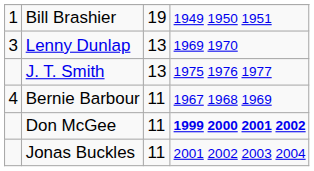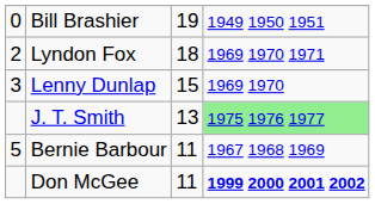 <table class="wikitable">
 <tr>
 </tr>
 <tr>
-<td>1</td>
+<td>0</td>
 <td>Bill Brashier</td>
 <td>19</td>
 <td style="font-size:80%;"><a href='#'>1949</a> <a href='#'>1950</a> <a href='#'>1951</a></td>
 </tr>
 <tr>
+<td>2</td>
+<td>Lyndon Fox</td>
+<td>18</td>
+<td style="font-size:80%;"><a href='#'>1969</a> <a href='#'>1970</a> <a href='#'>1971</a></td>
+</tr>
+<tr>
 <td>3</td>
 <td><a href='#'>Lenny Dunlap</a></td>
-<td>13</td>
+<td>15</td>
 <td style="font-size:80%;"><a href='#'>1969</a> <a href='#'>1970</a></td>
 </tr>
 <tr>
 <td></td>
 <td><a href='#'>J. T. Smith</a></td>
 <td>13</td>
-<td style="font-size:80%;"><a href='#'>1975</a> <a href='#'>1976</a> <a href='#'>1977</a></td>
+<td style="background: lightgreen; font-size:80%;"><a href='#'>1975</a> <a href='#'>1976</a> <a href='#'>1977</a></td>
 </tr>
 <tr>
-<td>4</td>
+<td>5</td>
 <td>Bernie Barbour</td>
 <td>11</td>
 <td style="font-size:80%;"><a href='#'>1967</a> <a href='#'>1968</a> <a href='#'>1969</a></td>
 </tr>
 <tr>
 <td></td>
 <td>Don McGee</td>
 <td>11</td>
 <td style="font-size:80%;"><strong><a href='#'>1999</a> <a href='#'>2000</a> <a href='#'>2001</a> <a href='#'>2002</a></strong></td>
 </tr>
-<tr>
-<td></td>
-<td>Jonas Buckles</td>
-<td>11</td>
-<td style="font-size:80%;"><a href='#'>2001</a> <a href='#'>2002</a> <a href='#'>2003</a> <a href='#'>2004</a></td>
-</tr>
 </table>
